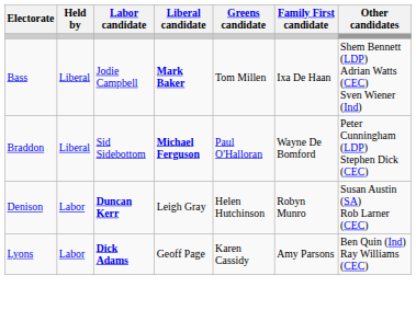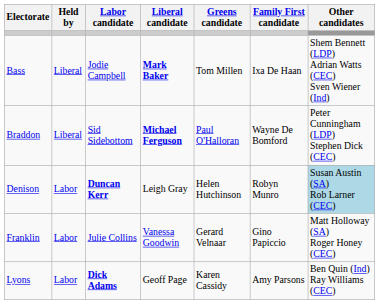 <table class="wikitable">
 <tr>
 <th>Electorate</th>
 <th>Held by</th>
 <th><a href='#'>Labor</a> candidate</th>
 <th><a href='#'>Liberal</a> candidate</th>
 <th><a href='#'>Greens</a> candidate</th>
 <th><a href='#'>Family First</a> candidate</th>
 <th>Other candidates</th>
 </tr>
 <tr style="background:#ccc;">
 <td></td>
 <td></td>
 <td></td>
 <td></td>
 <td></td>
 <td></td>
 <td style="background:#999;"></td>
 </tr>
 <tr>
 <td><a href='#'>Bass</a></td>
 <td><a href='#'>Liberal</a></td>
 <td><a href='#'>Jodie Campbell</a></td>
 <td><strong><a href='#'>Mark Baker</a></strong></td>
 <td>Tom Millen</td>
 <td>Ixa De Haan</td>
 <td>Shem Bennett (<a href='#'>LDP</a>) <br>Adrian Watts (<a href='#'>CEC</a>)<br>Sven Wiener (<a href='#'>Ind</a>)</td>
 </tr>
 <tr>
 <td><a href='#'>Braddon</a></td>
 <td><a href='#'>Liberal</a></td>
 <td><a href='#'>Sid Sidebottom</a></td>
 <td><strong><a href='#'>Michael Ferguson</a></strong></td>
 <td><a href='#'>Paul O'Halloran</a></td>
 <td>Wayne De Bomford</td>
 <td>Peter Cunningham (<a href='#'>LDP</a>) <br> Stephen Dick (<a href='#'>CEC</a>)</td>
 </tr>
 <tr>
 <td><a href='#'>Denison</a></td>
 <td><a href='#'>Labor</a></td>
 <td><strong><a href='#'>Duncan Kerr</a></strong></td>
 <td>Leigh Gray</td>
 <td>Helen Hutchinson</td>
 <td>Robyn Munro</td>
-<td>Susan Austin (<a href='#'>SA</a>)<br>Rob Larner (<a href='#'>CEC</a>)</td>
+<td style="background: lightblue;">Susan Austin (<a href='#'>SA</a>)<br>Rob Larner (<a href='#'>CEC</a>)</td>
+</tr>
+<tr>
+<td><a href='#'>Franklin</a></td>
+<td><a href='#'>Labor</a></td>
+<td><a href='#'>Julie Collins</a></td>
+<td><a href='#'>Vanessa Goodwin</a></td>
+<td>Gerard Velnaar</td>
+<td>Gino Papiccio</td>
+<td>Matt Holloway (<a href='#'>SA</a>)<br>Roger Honey (<a href='#'>CEC</a>)</td>
 </tr>
 <tr>
 <td><a href='#'>Lyons</a></td>
 <td><a href='#'>Labor</a></td>
 <td><strong><a href='#'>Dick Adams</a></strong></td>
 <td>Geoff Page</td>
 <td>Karen Cassidy</td>
 <td>Amy Parsons</td>
 <td>Ben Quin (<a href='#'>Ind</a>) <br> Ray Williams (<a href='#'>CEC</a>)</td>
 </tr>
 </table>
